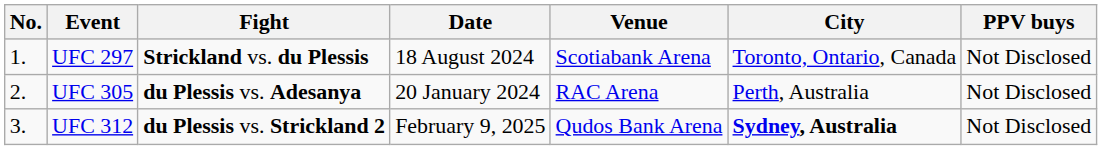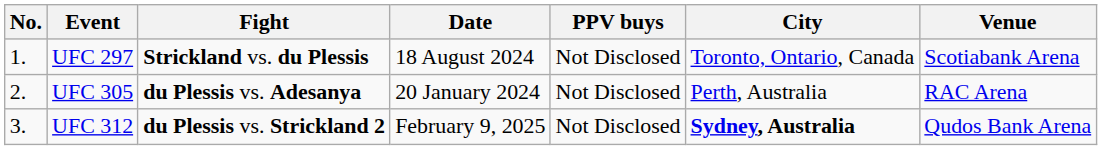 <table class="wikitable">
 <tr>
 <th>No.</th>
 <th>Event</th>
 <th>Fight</th>
 <th>Date</th>
+<th>PPV buys</th>
+<th>City</th>
 <th>Venue</th>
-<th>City</th>
-<th>PPV buys</th>
 </tr>
 <tr>
 <td>1.</td>
 <td><a href='#'>UFC 297</a></td>
 <td><strong>Strickland</strong> vs. <strong>du Plessis</strong></td>
 <td>18	August 2024</td>
+<td>Not Disclosed</td>
+<td><a href='#'>Toronto, Ontario</a>, Canada</td>
 <td><a href='#'>Scotiabank Arena</a></td>
-<td><a href='#'>Toronto, Ontario</a>, Canada</td>
-<td>Not Disclosed</td>
 </tr>
 <tr>
 <td>2.</td>
 <td><a href='#'>UFC 305</a></td>
 <td><strong>du Plessis</strong> vs. <strong>Adesanya</strong></td>
 <td>20 January 2024</td>
+<td>Not Disclosed</td>
+<td><a href='#'>Perth</a>, Australia</td>
 <td><a href='#'>RAC Arena</a></td>
-<td><a href='#'>Perth</a>, Australia</td>
-<td>Not Disclosed</td>
 </tr>
 <tr>
 <td>3.</td>
 <td><a href='#'>UFC 312</a></td>
 <td><strong>du Plessis</strong> vs. <strong>Strickland 2</strong></td>
 <td>February 9, 2025</td>
+<td>Not Disclosed</td>
+<td><strong><a href='#'>Sydney</a>, Australia</strong></td>
 <td><a href='#'>Qudos Bank Arena</a></td>
-<td><strong><a href='#'>Sydney</a>, Australia</strong></td>
-<td>Not Disclosed</td>
 </tr>
 </table>
